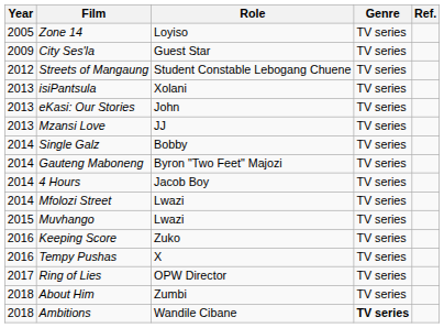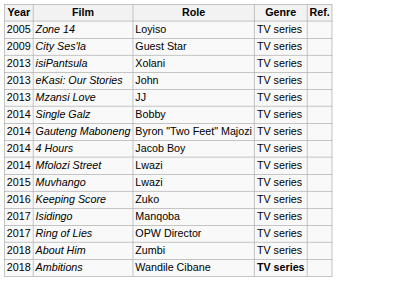 <table class="wikitable">
 <tr>
 <th>Year</th>
 <th>Film</th>
 <th>Role</th>
 <th>Genre</th>
 <th>Ref.</th>
 </tr>
 <tr>
 <td>2005</td>
 <td><em>Zone 14</em></td>
 <td>Loyiso</td>
 <td>TV series</td>
 <td></td>
 </tr>
 <tr>
 <td>2009</td>
 <td><em>City Ses'la</em></td>
 <td>Guest Star</td>
-<td>TV series</td>
-<td></td>
-</tr>
-<tr>
-<td>2012</td>
-<td><em>Streets of Mangaung</em></td>
-<td>Student Constable Lebogang Chuene</td>
 <td>TV series</td>
 <td></td>
 </tr>
 <tr>
 <td>2013</td>
 <td><em>isiPantsula</em></td>
 <td>Xolani</td>
 <td>TV series</td>
 <td></td>
 </tr>
 <tr>
 <td>2013</td>
 <td><em>eKasi: Our Stories</em></td>
 <td>John</td>
 <td>TV series</td>
 <td></td>
 </tr>
 <tr>
 <td>2013</td>
 <td><em>Mzansi Love</em></td>
 <td>JJ</td>
 <td>TV series</td>
 <td></td>
 </tr>
 <tr>
 <td>2014</td>
 <td><em>Single Galz</em></td>
 <td>Bobby</td>
 <td>TV series</td>
 <td></td>
 </tr>
 <tr>
 <td>2014</td>
 <td><em>Gauteng Maboneng</em></td>
 <td>Byron "Two Feet" Majozi</td>
 <td>TV series</td>
 <td></td>
 </tr>
 <tr>
 <td>2014</td>
 <td><em>4 Hours</em></td>
 <td>Jacob Boy</td>
 <td>TV series</td>
 <td></td>
 </tr>
 <tr>
 <td>2014</td>
 <td><em>Mfolozi Street</em></td>
 <td>Lwazi</td>
 <td>TV series</td>
 <td></td>
 </tr>
 <tr>
 <td>2015</td>
 <td><em>Muvhango</em></td>
 <td>Lwazi</td>
 <td>TV series</td>
 <td></td>
 </tr>
 <tr>
 <td>2016</td>
 <td><em>Keeping Score</em></td>
 <td>Zuko</td>
 <td>TV series</td>
 <td></td>
 </tr>
 <tr>
-<td>2016</td>
-<td><em>Tempy Pushas</em></td>
-<td>X</td>
+<td>2017</td>
+<td><em>Isidingo</em></td>
+<td>Manqoba</td>
 <td>TV series</td>
 <td></td>
 </tr>
 <tr>
 <td>2017</td>
 <td><em>Ring of Lies</em></td>
 <td>OPW Director</td>
 <td>TV series</td>
 <td></td>
 </tr>
 <tr>
 <td>2018</td>
 <td><em>About Him</em></td>
 <td>Zumbi</td>
 <td>TV series</td>
 <td></td>
 </tr>
 <tr>
 <td>2018</td>
 <td><em>Ambitions</em></td>
 <td>Wandile Cibane</td>
 <td><strong>TV series</strong></td>
 <td></td>
 </tr>
 </table>
